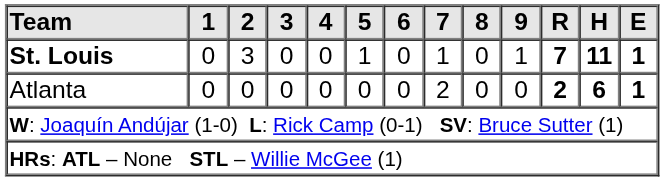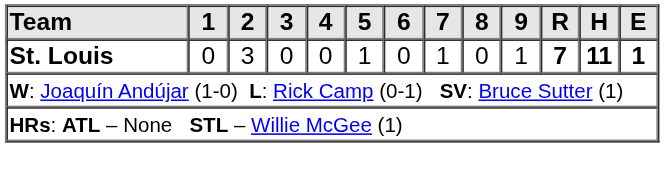 <table border=1 cellspacing=0 width=425 style="margin-left:3em;">
 <tr style="text-align:center; background-color:#e6e6e6;">
 <th align=left width=28%>Team</th>
 <th width=6%>1</th>
 <th width=6%>2</th>
 <th width=6%>3</th>
 <th width=6%>4</th>
 <th width=6%>5</th>
 <th width=6%>6</th>
 <th width=6%>7</th>
 <th width=6%>8</th>
 <th width=6%>9</th>
 <th width=6%>R</th>
 <th width=6%>H</th>
 <th width=6%>E</th>
 </tr>
 <tr style="text-align:center;">
 <td align=left><strong>St. Louis</strong></td>
 <td>0</td>
 <td>3</td>
 <td>0</td>
 <td>0</td>
 <td>1</td>
 <td>0</td>
 <td>1</td>
 <td>0</td>
 <td>1</td>
 <td><strong>7</strong></td>
 <td><strong>11</strong></td>
 <td><strong>1</strong></td>
 </tr>
-<tr style="text-align:center;">
-<td align=left>Atlanta</td>
-<td>0</td>
-<td>0</td>
-<td>0</td>
-<td>0</td>
-<td>0</td>
-<td>0</td>
-<td>2</td>
-<td>0</td>
-<td>0</td>
-<td><strong>2</strong></td>
-<td><strong>6</strong></td>
-<td><strong>1</strong></td>
-</tr>
 <tr style="text-align:left;">
 <td colspan=13><small><strong>W</strong>: <a href='#'>Joaquín Andújar</a> (1-0)  <strong>L</strong>: <a href='#'>Rick Camp</a> (0-1)   <strong>SV</strong>: <a href='#'>Bruce Sutter</a> (1)</small></td>
 </tr>
 <tr style="text-align:left;">
 <td colspan=13><small><strong>HRs</strong>: <strong>ATL</strong> – None   <strong>STL</strong> – <a href='#'>Willie McGee</a> (1)</small></td>
 </tr>
 </table>
